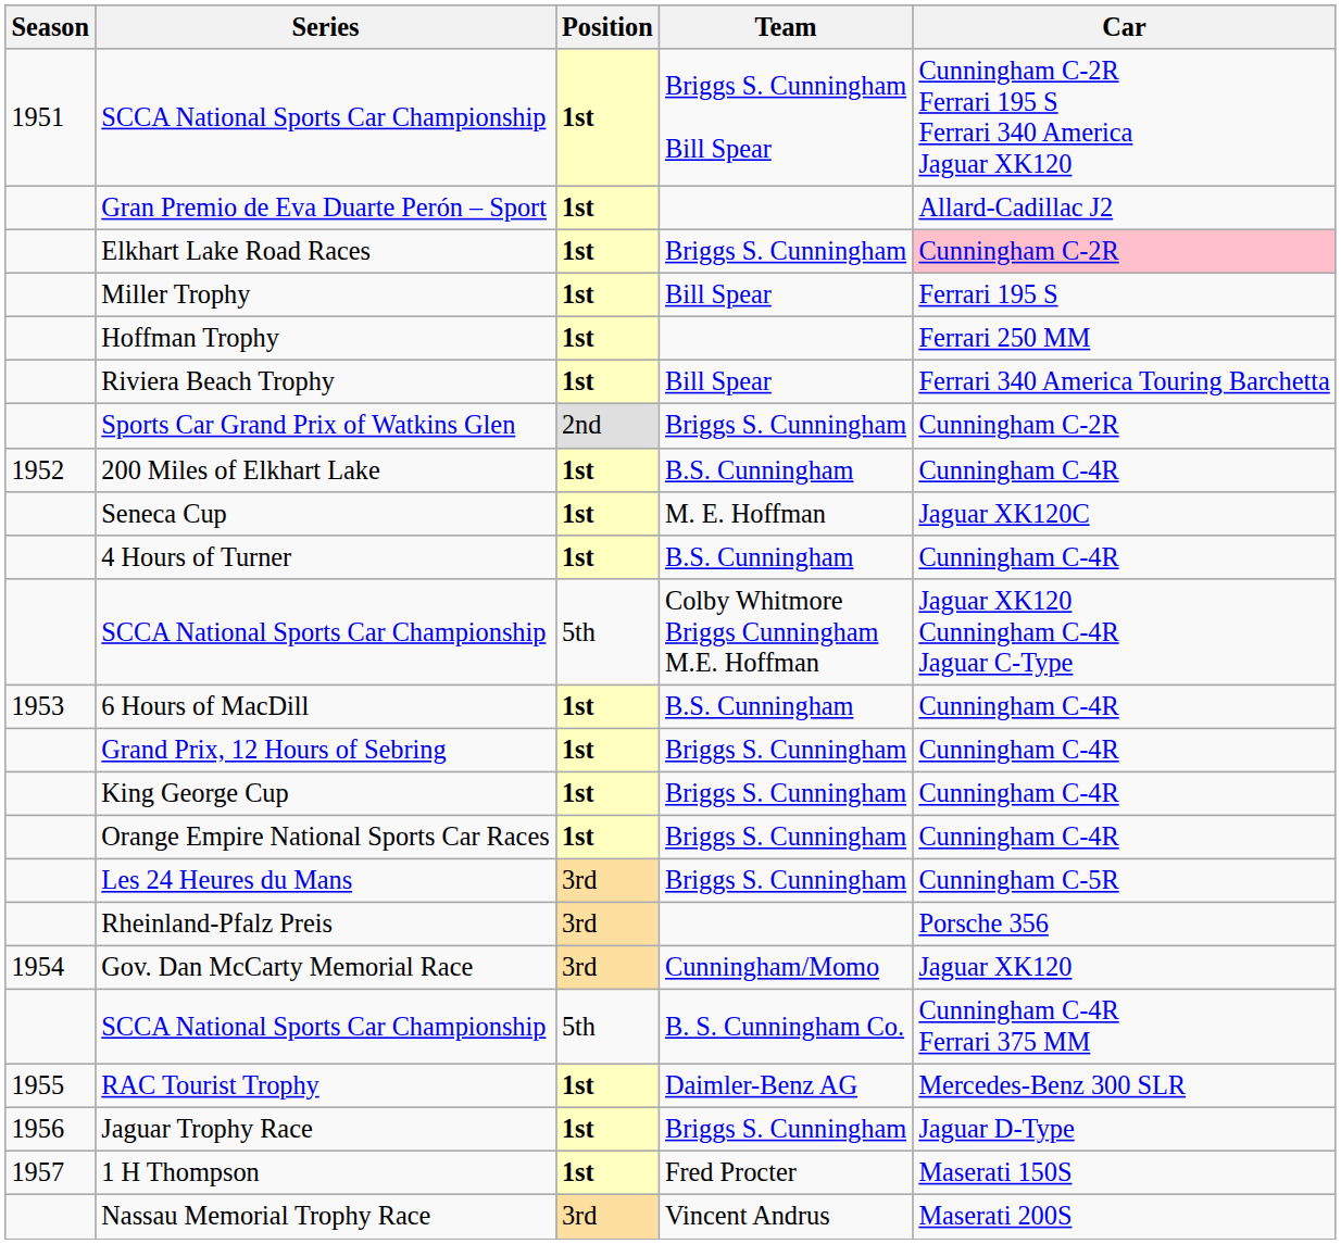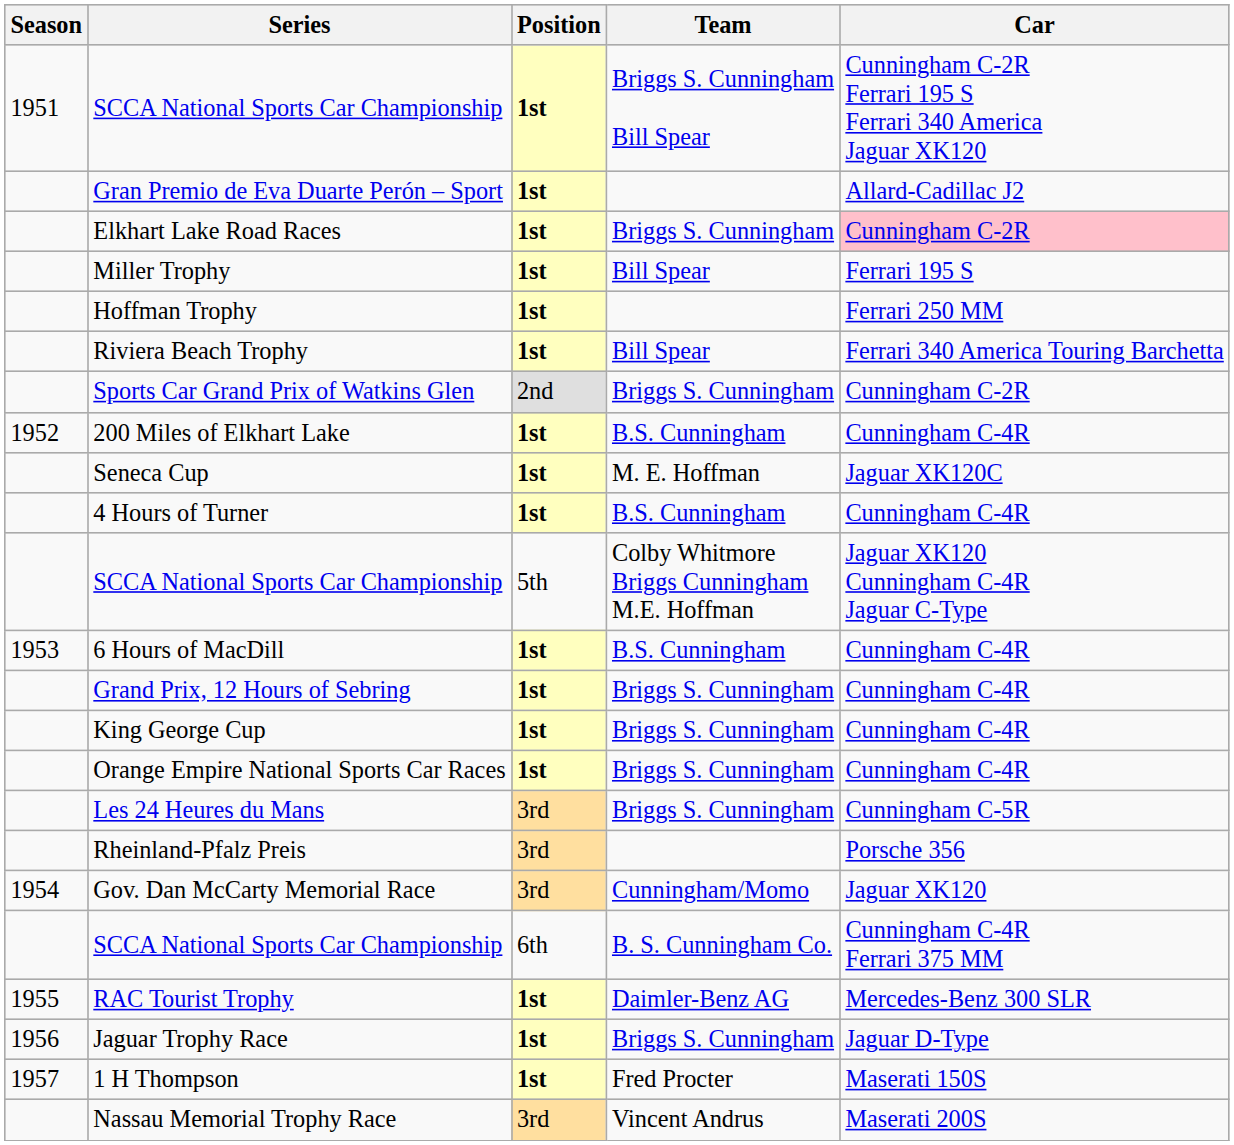 <table class="wikitable" style="font-size: 95%;">
 <tr>
 <th>Season</th>
 <th>Series</th>
 <th>Position</th>
 <th>Team</th>
 <th>Car</th>
 </tr>
 <tr>
 <td>1951</td>
 <td><a href='#'>SCCA National Sports Car Championship</a></td>
 <td style="background:#ffffbf;"><strong>1st</strong></td>
 <td><a href='#'>Briggs S. Cunningham</a><br><br><a href='#'>Bill Spear</a></td>
 <td><a href='#'>Cunningham C-2R</a><br><a href='#'>Ferrari 195 S</a><br><a href='#'>Ferrari 340 America</a><br><a href='#'>Jaguar XK120</a></td>
 </tr>
 <tr>
 <td></td>
 <td><a href='#'>Gran Premio de Eva Duarte Perón – Sport</a></td>
 <td style="background:#ffffbf;"><strong>1st</strong></td>
 <td></td>
 <td><a href='#'>Allard-Cadillac J2</a></td>
 </tr>
 <tr>
 <td></td>
 <td>Elkhart Lake Road Races</td>
 <td style="background:#ffffbf;"><strong>1st</strong></td>
 <td><a href='#'>Briggs S. Cunningham</a></td>
 <td style="background: pink;"><a href='#'>Cunningham C-2R</a></td>
 </tr>
 <tr>
 <td></td>
 <td>Miller Trophy</td>
 <td style="background:#ffffbf;"><strong>1st</strong></td>
 <td><a href='#'>Bill Spear</a></td>
 <td><a href='#'>Ferrari 195 S</a></td>
 </tr>
 <tr>
 <td></td>
 <td>Hoffman Trophy</td>
 <td style="background:#ffffbf;"><strong>1st</strong></td>
 <td></td>
 <td><a href='#'>Ferrari 250 MM</a></td>
 </tr>
 <tr>
 <td></td>
 <td>Riviera Beach Trophy</td>
 <td style="background:#ffffbf;"><strong>1st</strong></td>
 <td><a href='#'>Bill Spear</a></td>
 <td><a href='#'>Ferrari 340 America Touring Barchetta</a></td>
 </tr>
 <tr>
 <td></td>
 <td><a href='#'>Sports Car Grand Prix of Watkins Glen</a></td>
 <td style="background:#dfdfdf;">2nd</td>
 <td><a href='#'>Briggs S. Cunningham</a></td>
 <td><a href='#'>Cunningham C-2R</a></td>
 </tr>
 <tr>
 <td>1952</td>
 <td>200 Miles of Elkhart Lake</td>
 <td style="background:#ffffbf;"><strong>1st</strong></td>
 <td><a href='#'>B.S. Cunningham</a></td>
 <td><a href='#'>Cunningham C-4R</a></td>
 </tr>
 <tr>
 <td></td>
 <td>Seneca Cup</td>
 <td style="background:#ffffbf;"><strong>1st</strong></td>
 <td>M. E. Hoffman</td>
 <td><a href='#'>Jaguar XK120C</a></td>
 </tr>
 <tr>
 <td></td>
 <td>4 Hours of Turner</td>
 <td style="background:#ffffbf;"><strong>1st</strong></td>
 <td><a href='#'>B.S. Cunningham</a></td>
 <td><a href='#'>Cunningham C-4R</a></td>
 </tr>
 <tr>
 <td></td>
 <td><a href='#'>SCCA National Sports Car Championship</a></td>
 <td>5th</td>
 <td>Colby Whitmore<br><a href='#'>Briggs Cunningham</a><br>M.E. Hoffman</td>
 <td><a href='#'>Jaguar XK120</a><br><a href='#'>Cunningham C-4R</a><br><a href='#'>Jaguar C-Type</a></td>
 </tr>
 <tr>
 <td>1953</td>
 <td>6 Hours of MacDill</td>
 <td style="background:#ffffbf;"><strong>1st</strong></td>
 <td><a href='#'>B.S. Cunningham</a></td>
 <td><a href='#'>Cunningham C-4R</a></td>
 </tr>
 <tr>
 <td></td>
 <td><a href='#'>Grand Prix, 12 Hours of Sebring</a></td>
 <td style="background:#ffffbf;"><strong>1st</strong></td>
 <td><a href='#'>Briggs S. Cunningham</a></td>
 <td><a href='#'>Cunningham C-4R</a></td>
 </tr>
 <tr>
 <td></td>
 <td>King George Cup</td>
 <td style="background:#ffffbf;"><strong>1st</strong></td>
 <td><a href='#'>Briggs S. Cunningham</a></td>
 <td><a href='#'>Cunningham C-4R</a></td>
 </tr>
 <tr>
 <td></td>
 <td>Orange Empire National Sports Car Races</td>
 <td style="background:#ffffbf;"><strong>1st</strong></td>
 <td><a href='#'>Briggs S. Cunningham</a></td>
 <td><a href='#'>Cunningham C-4R</a></td>
 </tr>
 <tr>
 <td></td>
 <td><a href='#'>Les 24 Heures du Mans</a></td>
 <td style="background:#ffdf9f;">3rd</td>
 <td><a href='#'>Briggs S. Cunningham</a></td>
 <td><a href='#'>Cunningham C-5R</a></td>
 </tr>
 <tr>
 <td></td>
 <td>Rheinland-Pfalz Preis</td>
 <td style="background:#ffdf9f;">3rd</td>
 <td></td>
 <td><a href='#'>Porsche 356</a></td>
 </tr>
 <tr>
 <td>1954</td>
 <td>Gov. Dan McCarty Memorial Race</td>
 <td style="background:#ffdf9f;">3rd</td>
 <td><a href='#'>Cunningham/Momo</a></td>
 <td><a href='#'>Jaguar XK120</a></td>
 </tr>
 <tr>
 <td></td>
 <td><a href='#'>SCCA National Sports Car Championship</a></td>
-<td>5th</td>
+<td>6th</td>
 <td><a href='#'>B. S. Cunningham Co.</a></td>
 <td><a href='#'>Cunningham C-4R</a><br><a href='#'>Ferrari 375 MM</a></td>
 </tr>
 <tr>
 <td>1955</td>
 <td><a href='#'>RAC Tourist Trophy</a></td>
 <td style="background:#ffffbf;"><strong>1st</strong></td>
 <td><a href='#'>Daimler-Benz AG</a></td>
 <td><a href='#'>Mercedes-Benz 300 SLR</a></td>
 </tr>
 <tr>
 <td>1956</td>
 <td>Jaguar Trophy Race</td>
 <td style="background:#ffffbf;"><strong>1st</strong></td>
 <td><a href='#'>Briggs S. Cunningham</a></td>
 <td><a href='#'>Jaguar D-Type</a></td>
 </tr>
 <tr>
 <td>1957</td>
 <td>1 H Thompson</td>
 <td style="background:#ffffbf;"><strong>1st</strong></td>
 <td>Fred Procter</td>
 <td><a href='#'>Maserati 150S</a></td>
 </tr>
 <tr>
 <td></td>
 <td>Nassau Memorial Trophy Race</td>
 <td style="background:#ffdf9f;">3rd</td>
 <td>Vincent Andrus</td>
 <td><a href='#'>Maserati 200S</a></td>
 </tr>
 </table>
